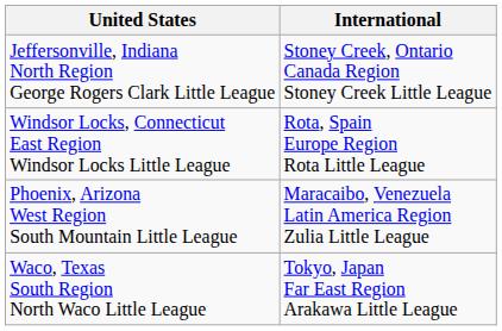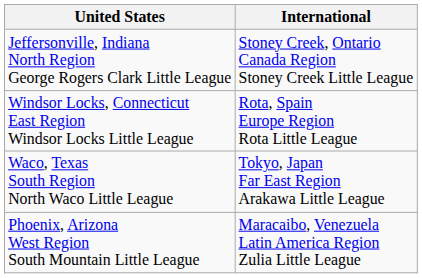 <table class="wikitable">
 <tr>
 <th>United States</th>
 <th>International</th>
 </tr>
 <tr>
 <td> <a href='#'>Jeffersonville</a>, <a href='#'>Indiana</a><br><a href='#'>North Region</a><br>George Rogers Clark Little League</td>
 <td> <a href='#'>Stoney Creek</a>, <a href='#'>Ontario</a><br><a href='#'>Canada Region</a><br>Stoney Creek Little League</td>
 </tr>
 <tr>
 <td> <a href='#'>Windsor Locks</a>, <a href='#'>Connecticut</a><br><a href='#'>East Region</a><br>Windsor Locks Little League</td>
 <td> <a href='#'>Rota</a>, <a href='#'>Spain</a><br><a href='#'>Europe Region</a><br>Rota Little League</td>
 </tr>
 <tr>
+<td> <a href='#'>Waco</a>, <a href='#'>Texas</a><br><a href='#'>South Region</a><br>North Waco Little League</td>
+<td> <a href='#'>Tokyo</a>, <a href='#'>Japan</a><br><a href='#'>Far East Region</a><br>Arakawa Little League</td>
+</tr>
+<tr>
 <td> <a href='#'>Phoenix</a>, <a href='#'>Arizona</a><br><a href='#'>West Region</a><br>South Mountain Little League</td>
 <td> <a href='#'>Maracaibo</a>, <a href='#'>Venezuela</a><br><a href='#'>Latin America Region</a><br>Zulia Little League</td>
 </tr>
-<tr>
-<td> <a href='#'>Waco</a>, <a href='#'>Texas</a><br><a href='#'>South Region</a><br>North Waco Little League</td>
-<td> <a href='#'>Tokyo</a>, <a href='#'>Japan</a><br><a href='#'>Far East Region</a><br>Arakawa Little League</td>
-</tr>
 </table>
